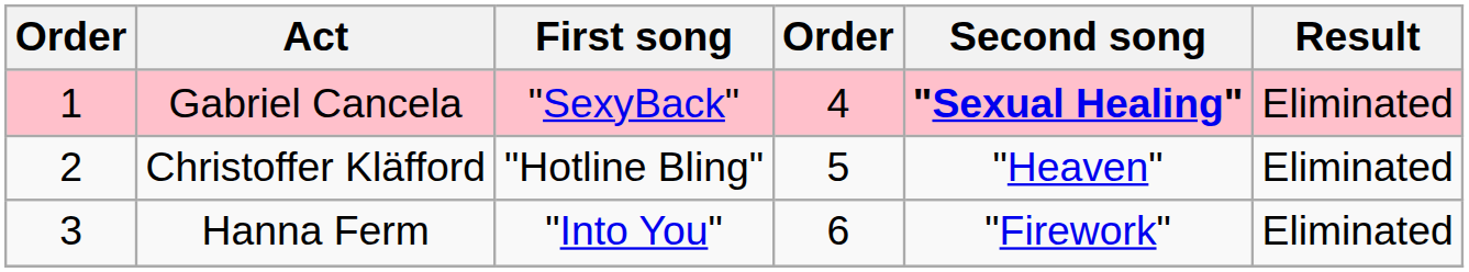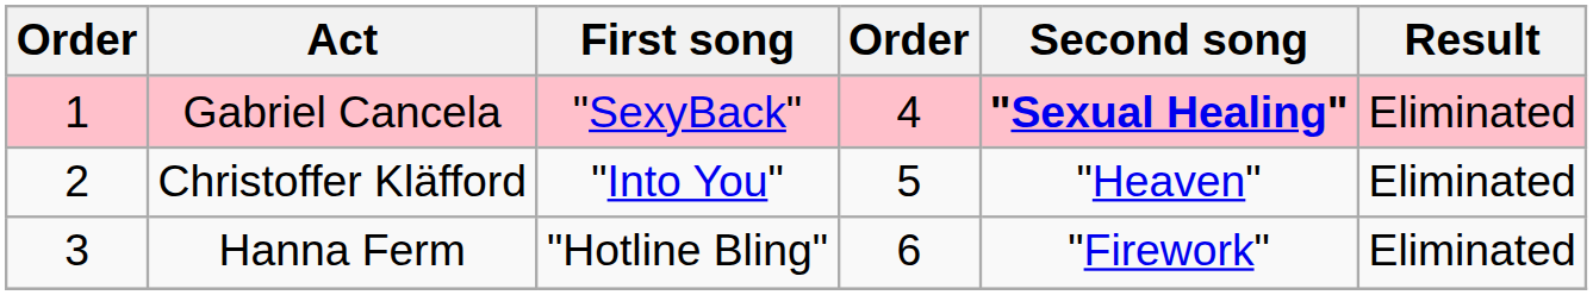 <table class="wikitable plainrowheaders" style="text-align:center;">
 <tr>
 <th>Order</th>
 <th>Act</th>
 <th>First song</th>
 <th>Order</th>
 <th>Second song</th>
 <th>Result</th>
 </tr>
 <tr style="background:pink;">
 <td>1</td>
 <td>Gabriel Cancela</td>
 <td>"<a href='#'>SexyBack</a>"</td>
 <td>4</td>
 <td><strong>"<a href='#'>Sexual Healing</a>"</strong></td>
 <td>Eliminated</td>
 </tr>
 <tr>
 <td>2</td>
 <td>Christoffer Kläfford</td>
-<td>"Hotline Bling"</td>
+<td>"<a href='#'>Into You</a>"</td>
 <td>5</td>
 <td>"<a href='#'>Heaven</a>"</td>
 <td>Eliminated</td>
 </tr>
 <tr>
 <td>3</td>
 <td>Hanna Ferm</td>
-<td>"<a href='#'>Into You</a>"</td>
+<td>"Hotline Bling"</td>
 <td>6</td>
 <td>"<a href='#'>Firework</a>"</td>
 <td>Eliminated</td>
 </tr>
 <tr>
 </tr>
 </table>
